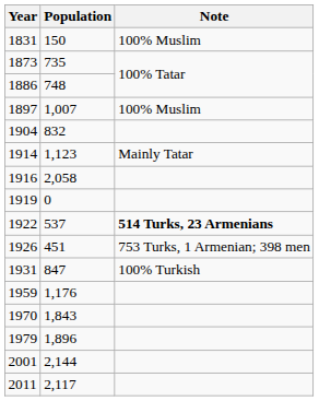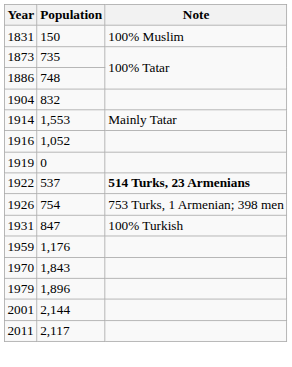 <table class="wikitable sortable">
 <tr>
 <th>Year</th>
 <th>Population</th>
 <th>Note</th>
 </tr>
 <tr>
 <td>1831</td>
 <td>150</td>
 <td>100% Muslim</td>
 </tr>
 <tr>
 <td>1873</td>
 <td>735</td>
 <td rowspan="2">100% Tatar</td>
 </tr>
 <tr>
 <td>1886</td>
 <td>748</td>
 </tr>
 <tr>
-<td>1897</td>
-<td>1,007</td>
-<td>100% Muslim</td>
-</tr>
-<tr>
 <td>1904</td>
 <td>832</td>
 <td></td>
 </tr>
 <tr>
 <td>1914</td>
-<td>1,123</td>
+<td>1,553</td>
 <td>Mainly Tatar</td>
 </tr>
 <tr>
 <td>1916</td>
-<td>2,058</td>
+<td>1,052</td>
 <td></td>
 </tr>
 <tr>
 <td>1919</td>
 <td>0</td>
 <td></td>
 </tr>
 <tr>
 <td>1922</td>
 <td>537</td>
 <td><strong>514 Turks, 23 Armenians</strong></td>
 </tr>
 <tr>
 <td>1926</td>
-<td>451</td>
+<td>754</td>
 <td>753 Turks, 1 Armenian; 398 men</td>
 </tr>
 <tr>
 <td>1931</td>
 <td>847</td>
 <td>100% Turkish</td>
 </tr>
 <tr>
 <td>1959</td>
 <td>1,176</td>
 <td></td>
 </tr>
 <tr>
 <td>1970</td>
 <td>1,843</td>
 <td></td>
 </tr>
 <tr>
 <td>1979</td>
 <td>1,896</td>
 <td></td>
 </tr>
 <tr>
 <td>2001</td>
 <td>2,144</td>
 <td></td>
 </tr>
 <tr>
 <td>2011</td>
 <td>2,117</td>
 <td></td>
 </tr>
 </table>
